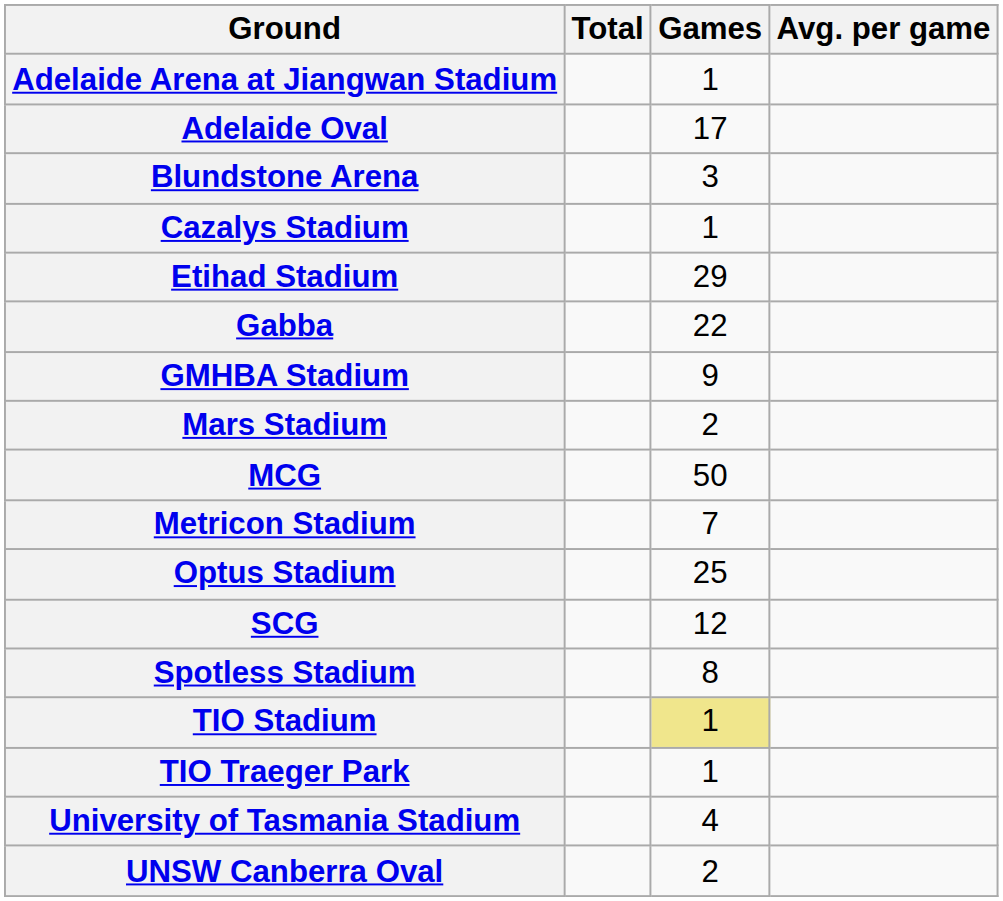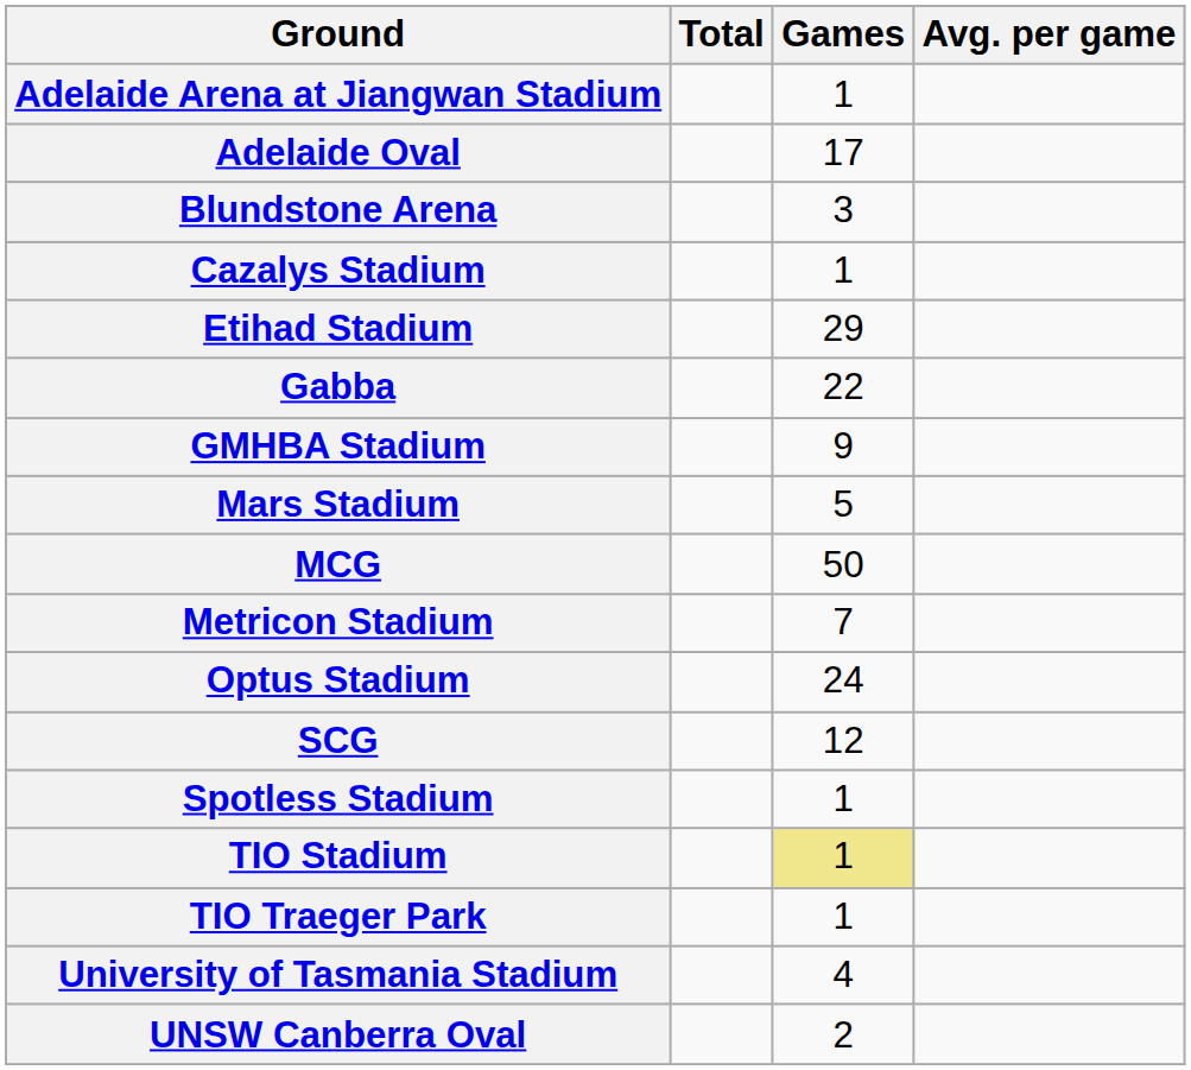 <table class="wikitable plainrowheaders sortable" style="text-align:center;">
 <tr>
 <th>Ground</th>
 <th>Total</th>
 <th>Games</th>
 <th>Avg. per game</th>
 </tr>
 <tr>
 <th scope="row"><a href='#'>Adelaide Arena at Jiangwan Stadium</a></th>
 <td></td>
 <td>1</td>
 <td></td>
 </tr>
 <tr>
 <th scope="row"><a href='#'>Adelaide Oval</a></th>
 <td></td>
 <td>17</td>
 <td></td>
 </tr>
 <tr>
 <th scope="row"><a href='#'>Blundstone Arena</a></th>
 <td></td>
 <td>3</td>
 <td></td>
 </tr>
 <tr>
 <th scope="row"><a href='#'>Cazalys Stadium</a></th>
 <td></td>
 <td>1</td>
 <td></td>
 </tr>
 <tr>
 <th scope="row"><a href='#'>Etihad Stadium</a></th>
 <td></td>
 <td>29</td>
 <td></td>
 </tr>
 <tr>
 <th scope="row"><a href='#'>Gabba</a></th>
 <td></td>
 <td>22</td>
 <td></td>
 </tr>
 <tr>
 <th scope="row"><a href='#'>GMHBA Stadium</a></th>
 <td></td>
 <td>9</td>
 <td></td>
 </tr>
 <tr>
 <th scope="row"><a href='#'>Mars Stadium</a></th>
 <td></td>
-<td>2</td>
+<td>5</td>
 <td></td>
 </tr>
 <tr>
 <th scope="row"><a href='#'>MCG</a></th>
 <td></td>
 <td>50</td>
 <td></td>
 </tr>
 <tr>
 <th scope="row"><a href='#'>Metricon Stadium</a></th>
 <td></td>
 <td>7</td>
 <td></td>
 </tr>
 <tr>
 <th scope="row"><a href='#'>Optus Stadium</a></th>
 <td></td>
-<td>25</td>
+<td>24</td>
 <td></td>
 </tr>
 <tr>
 <th scope="row"><a href='#'>SCG</a></th>
 <td></td>
 <td>12</td>
 <td></td>
 </tr>
 <tr>
 <th scope="row"><a href='#'>Spotless Stadium</a></th>
 <td></td>
-<td>8</td>
+<td>1</td>
 <td></td>
 </tr>
 <tr>
 <th scope="row"><a href='#'>TIO Stadium</a></th>
 <td></td>
 <td style="background: khaki;">1</td>
 <td></td>
 </tr>
 <tr>
 <th scope="row"><a href='#'>TIO Traeger Park</a></th>
 <td></td>
 <td>1</td>
 <td></td>
 </tr>
 <tr>
 <th scope="row"><a href='#'>University of Tasmania Stadium</a></th>
 <td></td>
 <td>4</td>
 <td></td>
 </tr>
 <tr>
 <th scope="row"><a href='#'>UNSW Canberra Oval</a></th>
 <td></td>
 <td>2</td>
 <td></td>
 </tr>
 </table>
